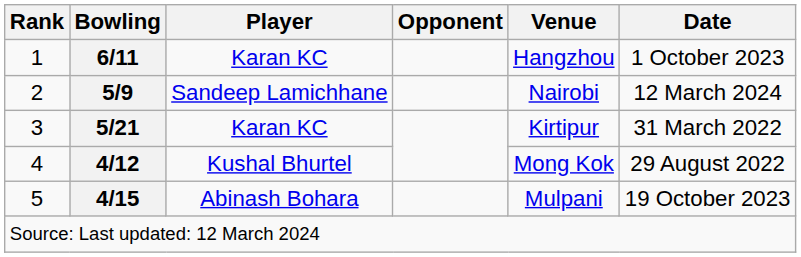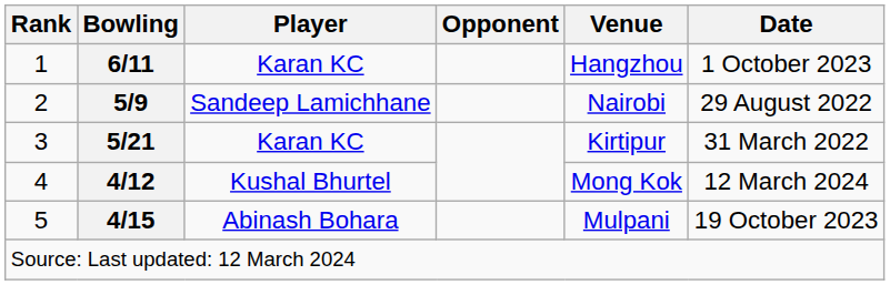 <table class="wikitable" style="text-align: center;">
 <tr>
 <th><strong>Rank</strong></th>
 <th><strong>Bowling</strong></th>
 <th><strong>Player</strong></th>
 <th><strong>Opponent</strong></th>
 <th><strong>Venue</strong></th>
 <th><strong>Date</strong></th>
 </tr>
 <tr>
 <td>1</td>
 <th>6/11</th>
 <td><a href='#'>Karan KC</a></td>
 <td></td>
 <td><a href='#'>Hangzhou</a></td>
 <td>1 October 2023</td>
 </tr>
 <tr>
 <td>2</td>
 <th>5/9</th>
 <td><a href='#'>Sandeep Lamichhane</a></td>
 <td></td>
 <td><a href='#'>Nairobi</a></td>
-<td>12 March 2024</td>
+<td>29 August 2022</td>
 </tr>
 <tr>
 <td>3</td>
 <th>5/21</th>
 <td><a href='#'>Karan KC</a></td>
 <td rowspan=2></td>
 <td><a href='#'>Kirtipur</a></td>
 <td>31 March 2022</td>
 </tr>
 <tr>
 <td>4</td>
 <th>4/12</th>
 <td><a href='#'>Kushal Bhurtel</a></td>
 <td><a href='#'>Mong Kok</a></td>
-<td>29 August 2022</td>
+<td>12 March 2024</td>
 </tr>
 <tr>
 <td>5</td>
 <th>4/15</th>
 <td><a href='#'>Abinash Bohara</a></td>
 <td></td>
 <td><a href='#'>Mulpani</a></td>
 <td>19 October 2023</td>
 </tr>
 <tr>
 <td colspan="6" style="text-align:left;"><small>Source:  Last updated: 12 March 2024</small></td>
 </tr>
 </table>
